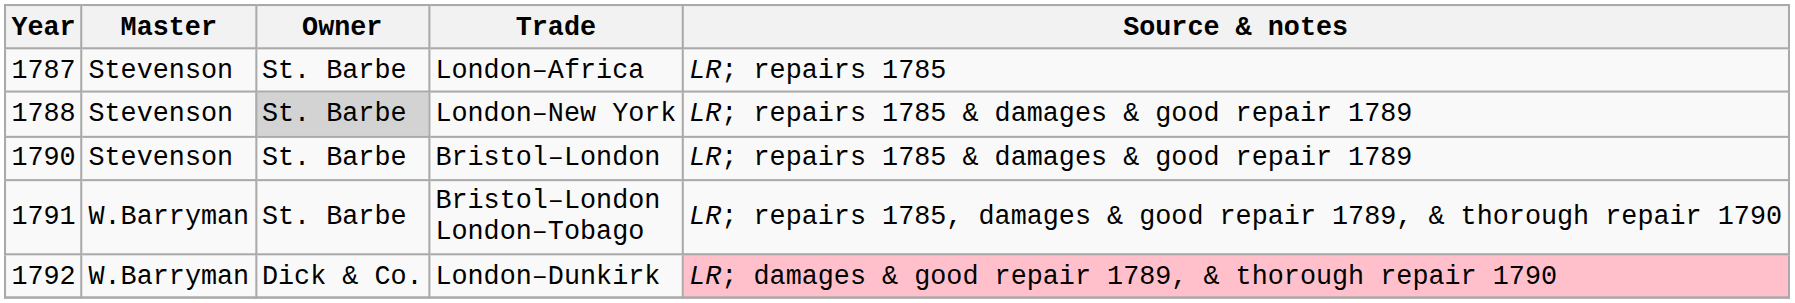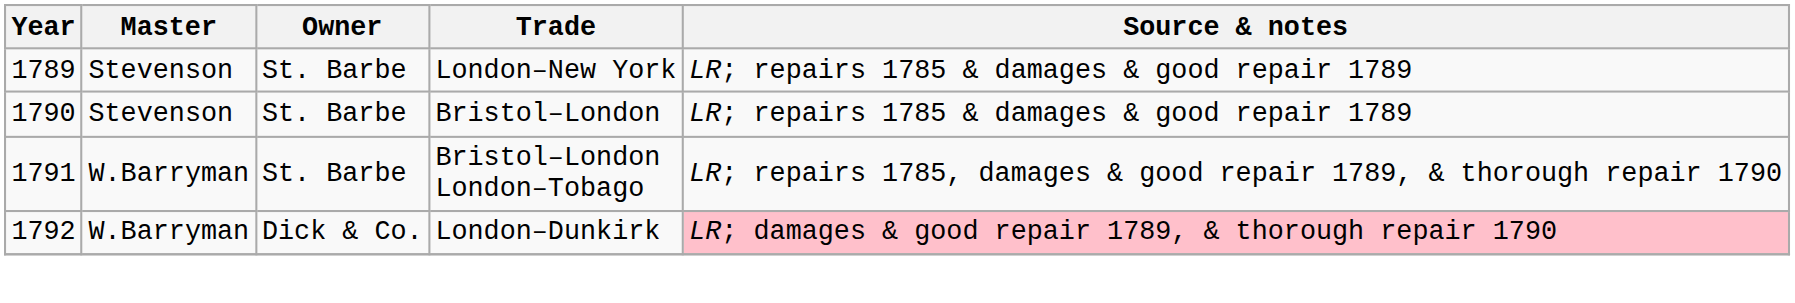 <table class=" wikitable">
 <tr>
 <th>Year</th>
 <th>Master</th>
 <th>Owner</th>
 <th>Trade</th>
 <th>Source & notes</th>
 </tr>
 <tr>
-<td>1787</td>
+<td>1789</td>
 <td>Stevenson</td>
 <td>St. Barbe</td>
-<td>London–Africa</td>
-<td><em>LR</em>; repairs 1785</td>
-</tr>
-<tr>
-<td>1788</td>
-<td>Stevenson</td>
-<td style="background: lightgrey;">St. Barbe</td>
 <td>London–New York</td>
 <td><em>LR</em>; repairs 1785 & damages & good repair 1789</td>
 </tr>
 <tr>
 <td>1790</td>
 <td>Stevenson</td>
 <td>St. Barbe</td>
 <td>Bristol–London</td>
 <td><em>LR</em>; repairs 1785 & damages & good repair 1789</td>
 </tr>
 <tr>
 <td>1791</td>
 <td>W.Barryman</td>
 <td>St. Barbe</td>
 <td>Bristol–London<br>London–Tobago</td>
 <td><em>LR</em>; repairs 1785, damages & good repair 1789, & thorough repair 1790</td>
 </tr>
 <tr>
 <td>1792</td>
 <td>W.Barryman</td>
 <td>Dick & Co.</td>
 <td>London–Dunkirk</td>
 <td style="background: pink;"><em>LR</em>; damages & good repair 1789, & thorough repair 1790</td>
 </tr>
 <tr>
 </tr>
 </table>
